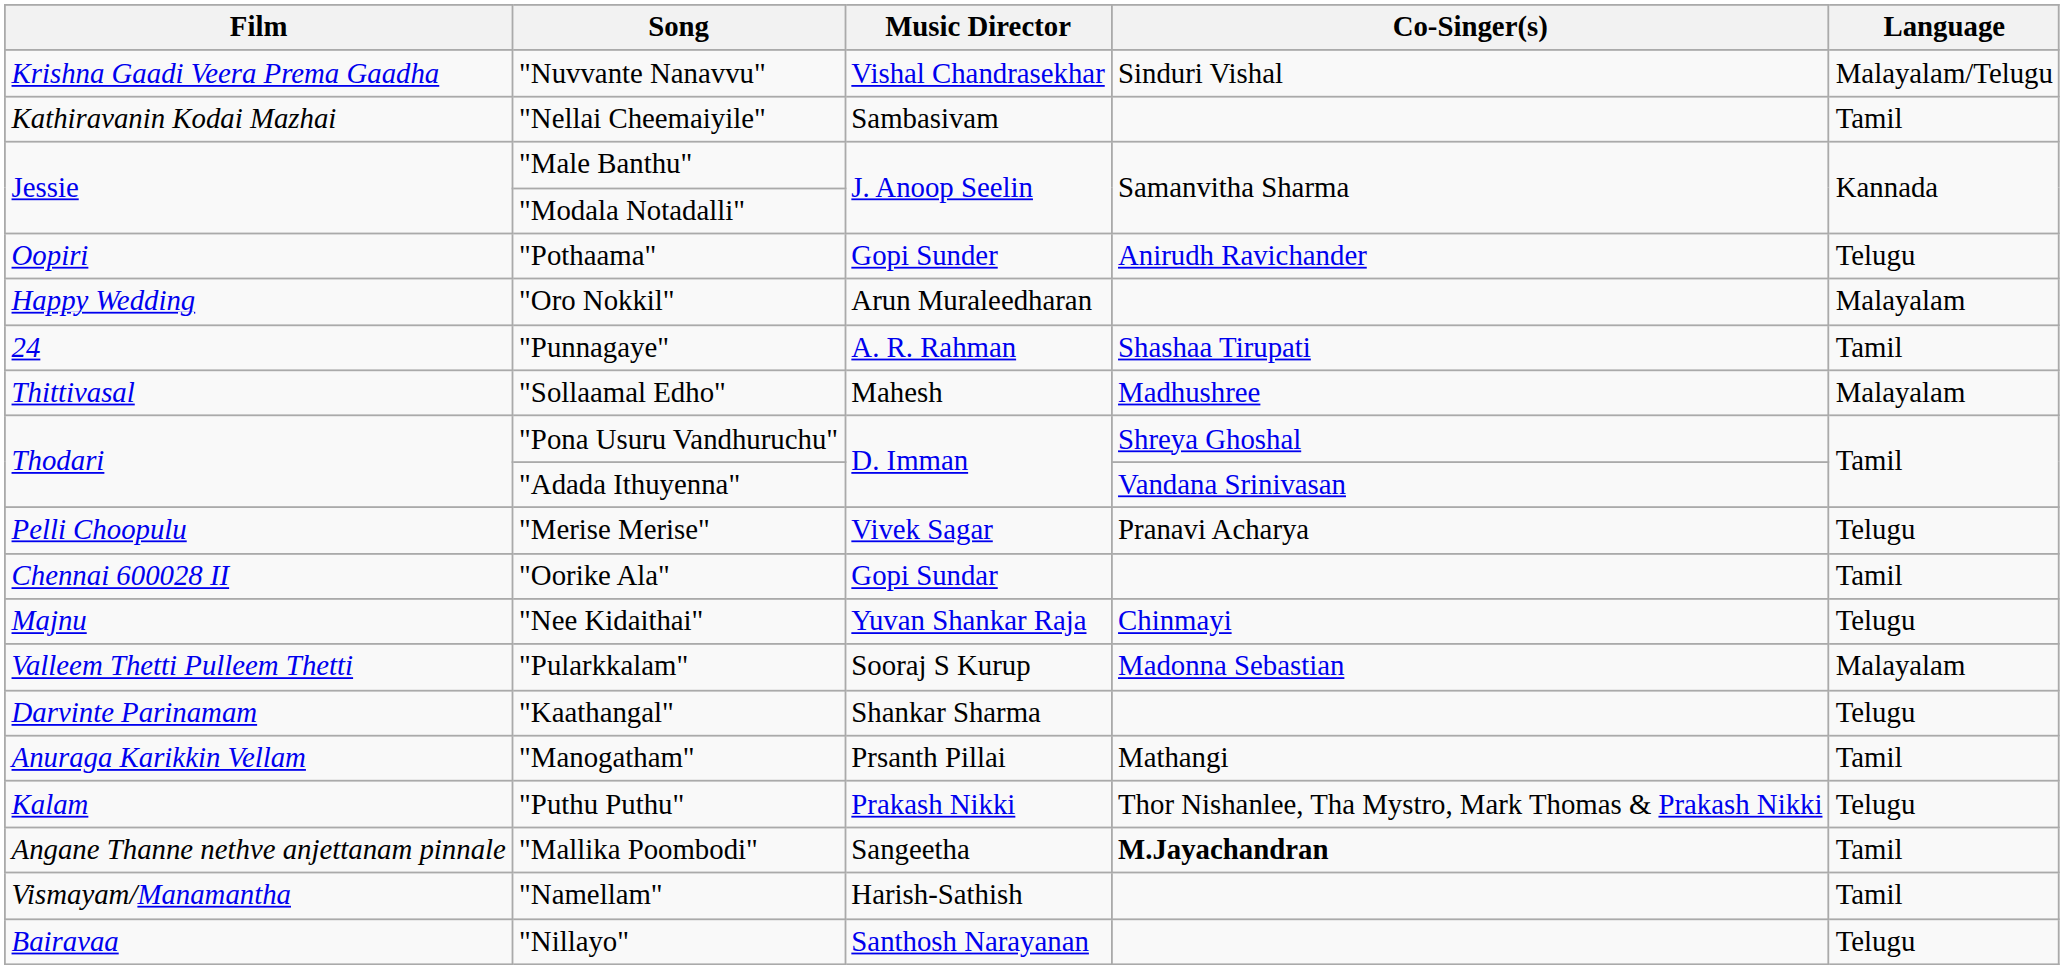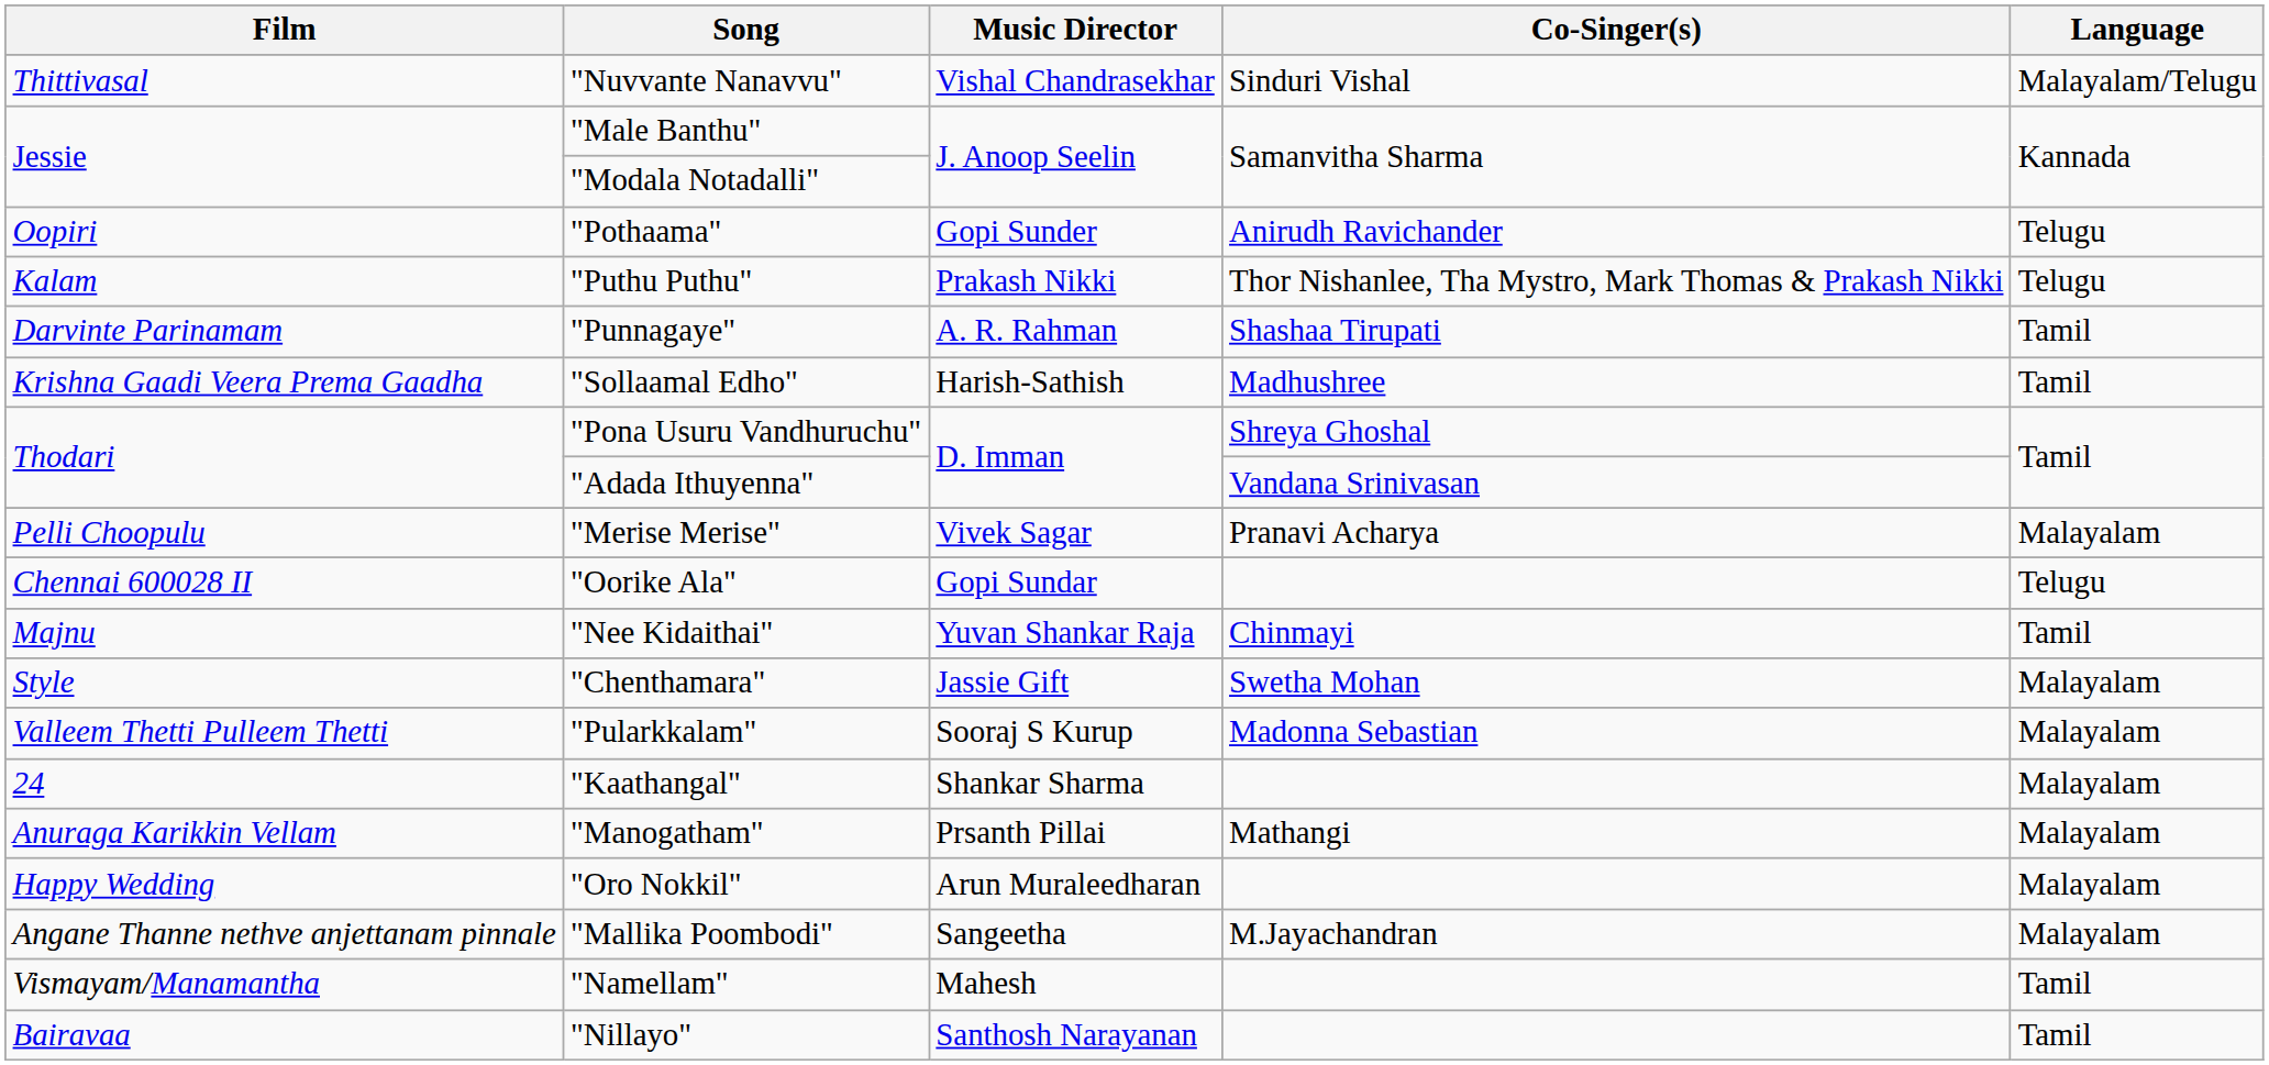 <table class="wikitable sortable">
 <tr>
 <th>Film</th>
 <th>Song</th>
 <th>Music Director</th>
 <th>Co-Singer(s)</th>
 <th>Language</th>
 </tr>
 <tr>
-<td><em><a href='#'>Krishna Gaadi Veera Prema Gaadha</a></em></td>
+<td><em><a href='#'>Thittivasal</a></em></td>
 <td>"Nuvvante Nanavvu"</td>
 <td><a href='#'>Vishal Chandrasekhar</a></td>
 <td>Sinduri Vishal</td>
 <td>Malayalam/Telugu</td>
-</tr>
-<tr>
-<td><em>Kathiravanin Kodai Mazhai</em></td>
-<td>"Nellai Cheemaiyile"</td>
-<td>Sambasivam</td>
-<td></td>
-<td>Tamil</td>
 </tr>
 <tr>
 <td rowspan="2"><a href='#'>Jessie</a></td>
 <td>"Male Banthu"</td>
 <td rowspan="2"><a href='#'>J. Anoop Seelin</a></td>
 <td rowspan="2">Samanvitha Sharma</td>
 <td rowspan="2">Kannada</td>
 </tr>
 <tr>
 <td>"Modala Notadalli"</td>
 </tr>
 <tr>
 <td><em><a href='#'>Oopiri</a></em></td>
 <td>"Pothaama"</td>
 <td><a href='#'>Gopi Sunder</a></td>
 <td><a href='#'>Anirudh Ravichander</a></td>
 <td>Telugu</td>
 </tr>
 <tr>
-<td><em><a href='#'>Happy Wedding</a></em></td>
-<td>"Oro Nokkil"</td>
-<td>Arun Muraleedharan</td>
-<td></td>
-<td>Malayalam</td>
+<td><em><a href='#'>Kalam</a></em></td>
+<td>"Puthu Puthu"</td>
+<td><a href='#'>Prakash Nikki</a></td>
+<td>Thor Nishanlee, Tha Mystro, Mark Thomas & <a href='#'>Prakash Nikki</a></td>
+<td>Telugu</td>
 </tr>
 <tr>
-<td><a href='#'><em>24</em></a></td>
+<td><em><a href='#'>Darvinte Parinamam</a></em></td>
 <td>"Punnagaye"</td>
 <td><a href='#'>A.&nbsp;R. Rahman</a></td>
 <td><a href='#'>Shashaa Tirupati</a></td>
 <td>Tamil</td>
 </tr>
 <tr>
-<td><em><a href='#'>Thittivasal</a></em></td>
+<td><em><a href='#'>Krishna Gaadi Veera Prema Gaadha</a></em></td>
 <td>"Sollaamal Edho"</td>
-<td>Mahesh</td>
+<td>Harish-Sathish</td>
 <td><a href='#'>Madhushree</a></td>
-<td>Malayalam</td>
+<td>Tamil</td>
 </tr>
 <tr>
 <td rowspan="2"><em><a href='#'>Thodari</a></em></td>
 <td>"Pona Usuru Vandhuruchu"<br></td>
 <td rowspan="2"><a href='#'>D. Imman</a></td>
 <td><a href='#'>Shreya Ghoshal</a><br></td>
 <td rowspan="2">Tamil</td>
 </tr>
 <tr>
 <td>"Adada Ithuyenna"</td>
 <td><a href='#'>Vandana Srinivasan</a></td>
 </tr>
 <tr>
 <td><em><a href='#'>Pelli Choopulu</a></em></td>
 <td>"Merise Merise"</td>
 <td><a href='#'>Vivek Sagar</a></td>
 <td>Pranavi Acharya</td>
-<td>Telugu</td>
+<td>Malayalam</td>
 </tr>
 <tr>
 <td><em><a href='#'>Chennai 600028 II</a></em></td>
 <td>"Oorike Ala"</td>
 <td><a href='#'>Gopi Sundar</a></td>
 <td></td>
-<td>Tamil</td>
+<td>Telugu</td>
 </tr>
 <tr>
 <td><em><a href='#'>Majnu</a></em></td>
 <td>"Nee Kidaithai"</td>
 <td><a href='#'>Yuvan Shankar Raja</a></td>
 <td><a href='#'>Chinmayi</a></td>
-<td>Telugu</td>
+<td>Tamil</td>
+</tr>
+<tr>
+<td><em><a href='#'>Style</a></em></td>
+<td>"Chenthamara"</td>
+<td><a href='#'>Jassie Gift</a></td>
+<td><a href='#'>Swetha Mohan</a></td>
+<td>Malayalam</td>
 </tr>
 <tr>
 <td><em><a href='#'>Valleem Thetti Pulleem Thetti</a></em></td>
 <td>"Pularkkalam"</td>
 <td>Sooraj S Kurup</td>
 <td><a href='#'>Madonna Sebastian</a></td>
 <td>Malayalam</td>
 </tr>
 <tr>
-<td><em><a href='#'>Darvinte Parinamam</a></em></td>
+<td><a href='#'><em>24</em></a></td>
 <td>"Kaathangal"</td>
 <td>Shankar Sharma</td>
 <td></td>
-<td>Telugu</td>
+<td>Malayalam</td>
 </tr>
 <tr>
 <td><em><a href='#'>Anuraga Karikkin Vellam</a></em></td>
 <td>"Manogatham"</td>
 <td>Prsanth Pillai</td>
 <td>Mathangi</td>
-<td>Tamil</td>
+<td>Malayalam</td>
 </tr>
 <tr>
-<td><em><a href='#'>Kalam</a></em></td>
-<td>"Puthu Puthu"</td>
-<td><a href='#'>Prakash Nikki</a></td>
-<td>Thor Nishanlee, Tha Mystro, Mark Thomas & <a href='#'>Prakash Nikki</a></td>
-<td>Telugu</td>
+<td><em><a href='#'>Happy Wedding</a></em></td>
+<td>"Oro Nokkil"</td>
+<td>Arun Muraleedharan</td>
+<td></td>
+<td>Malayalam</td>
 </tr>
 <tr>
 <td><em>Angane Thanne nethve anjettanam pinnale</em></td>
 <td>"Mallika Poombodi"</td>
 <td>Sangeetha</td>
-<td><strong>M.Jayachandran</strong></td>
-<td>Tamil</td>
+<td>M.Jayachandran</td>
+<td>Malayalam</td>
 </tr>
 <tr>
 <td><em>Vismayam/<a href='#'>Manamantha</a></em></td>
 <td>"Namellam"</td>
-<td>Harish-Sathish</td>
+<td>Mahesh</td>
 <td></td>
 <td>Tamil</td>
 </tr>
 <tr>
 <td><em><a href='#'>Bairavaa</a></em></td>
 <td>"Nillayo"</td>
 <td><a href='#'>Santhosh Narayanan</a></td>
 <td></td>
-<td>Telugu</td>
+<td>Tamil</td>
 </tr>
 </table>
